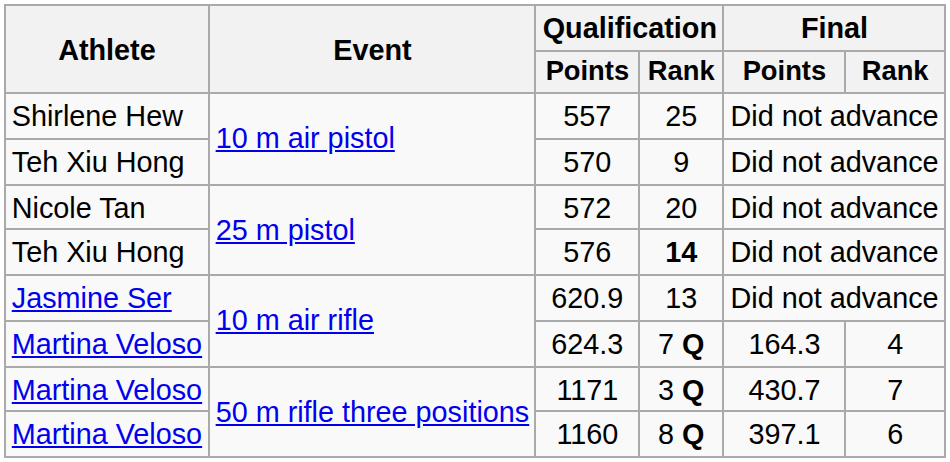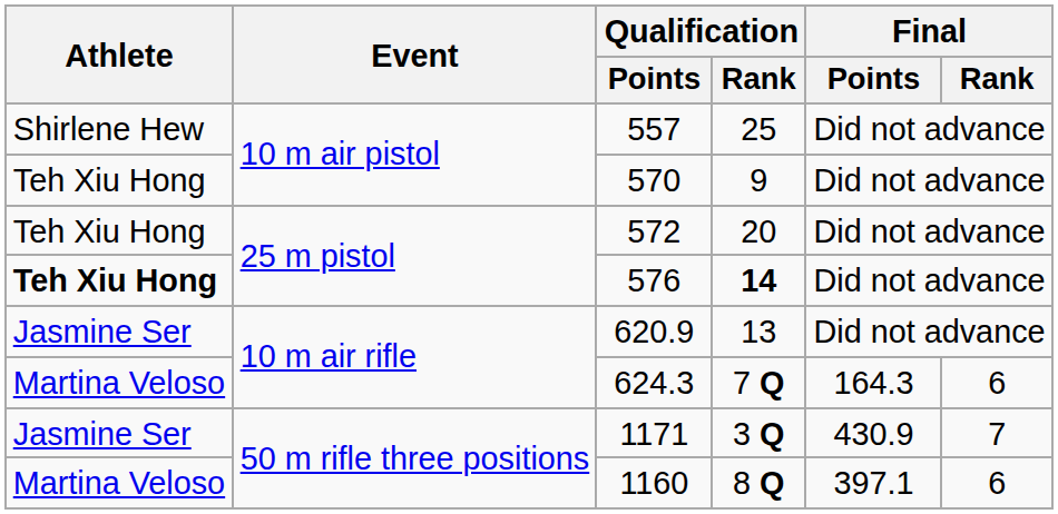 <table class=wikitable style=font-size:90%;text-align:center>
 <tr>
 <th rowspan="2">Athlete</th>
 <th rowspan="2">Event</th>
 <th colspan=2>Qualification</th>
 <th colspan=2>Final</th>
 </tr>
 <tr style="font-size:95%">
 <th>Points</th>
 <th>Rank</th>
 <th>Points</th>
 <th>Rank</th>
 </tr>
 <tr>
 <td align=left>Shirlene Hew</td>
 <td align=left rowspan=2><a href='#'>10 m air pistol</a></td>
 <td>557</td>
 <td>25</td>
 <td colspan=2>Did not advance</td>
 </tr>
 <tr>
 <td align=left>Teh Xiu Hong</td>
 <td>570</td>
 <td>9</td>
 <td colspan=2>Did not advance</td>
 </tr>
 <tr>
-<td align=left>Nicole Tan</td>
+<td align=left>Teh Xiu Hong</td>
 <td align=left rowspan=2><a href='#'>25 m pistol</a></td>
 <td>572</td>
 <td>20</td>
 <td colspan=2>Did not advance</td>
 </tr>
 <tr>
-<td align=left>Teh Xiu Hong</td>
+<td align=left><strong>Teh Xiu Hong</strong></td>
 <td>576</td>
 <td><strong>14</strong></td>
 <td colspan=2>Did not advance</td>
 </tr>
 <tr>
 <td align=left><a href='#'>Jasmine Ser</a></td>
 <td align=left rowspan=2><a href='#'>10 m air rifle</a></td>
 <td>620.9</td>
 <td>13</td>
 <td colspan=2>Did not advance</td>
 </tr>
 <tr>
 <td align=left><a href='#'>Martina Veloso</a></td>
 <td>624.3</td>
 <td>7 <strong>Q</strong></td>
 <td>164.3</td>
-<td>4</td>
+<td>6</td>
 </tr>
 <tr>
-<td align=left><a href='#'>Martina Veloso</a></td>
+<td align=left><a href='#'>Jasmine Ser</a></td>
 <td align=left rowspan=2><a href='#'>50 m rifle three positions</a></td>
 <td>1171</td>
 <td>3 <strong>Q</strong></td>
-<td>430.7</td>
+<td>430.9</td>
 <td>7</td>
 </tr>
 <tr>
 <td align=left><a href='#'>Martina Veloso</a></td>
 <td>1160</td>
 <td>8 <strong>Q</strong></td>
 <td>397.1</td>
 <td>6</td>
 </tr>
 </table>
